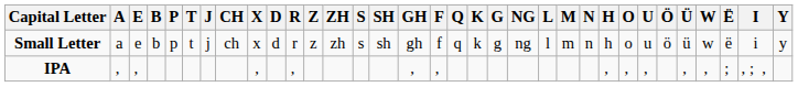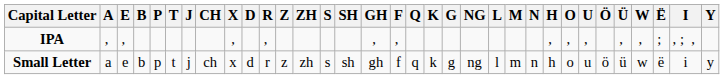 <table class="wikitable" style="text-align: center;">
 <tr>
 <th>Capital Letter</th>
 <th>A</th>
 <th>E</th>
 <th>B</th>
 <th>P</th>
 <th>T</th>
 <th>J</th>
 <th>CH</th>
 <th>X</th>
 <th>D</th>
 <th>R</th>
 <th>Z</th>
 <th>ZH</th>
 <th>S</th>
 <th>SH</th>
 <th>GH</th>
 <th>F</th>
 <th>Q</th>
 <th>K</th>
 <th>G</th>
 <th>NG</th>
 <th>L</th>
 <th>M</th>
 <th>N</th>
 <th>H</th>
 <th>O</th>
 <th>U</th>
 <th>Ö</th>
 <th>Ü</th>
 <th>W</th>
 <th>Ë</th>
 <th>I</th>
 <th>Y</th>
 </tr>
 <tr>
+<td><strong>IPA</strong></td>
+<td>, </td>
+<td>, </td>
+<td></td>
+<td></td>
+<td></td>
+<td></td>
+<td></td>
+<td>, </td>
+<td></td>
+<td>, </td>
+<td></td>
+<td></td>
+<td></td>
+<td></td>
+<td>, </td>
+<td>, </td>
+<td></td>
+<td></td>
+<td></td>
+<td></td>
+<td></td>
+<td></td>
+<td></td>
+<td>, </td>
+<td>, </td>
+<td>, </td>
+<td></td>
+<td>, </td>
+<td>, </td>
+<td>;  </td>
+<td>, ;  , </td>
+<td></td>
+</tr>
+<tr>
 <td><strong>Small Letter</strong></td>
 <td>a</td>
 <td>e</td>
 <td>b</td>
 <td>p</td>
 <td>t</td>
 <td>j</td>
 <td>ch</td>
 <td>x</td>
 <td>d</td>
 <td>r</td>
 <td>z</td>
 <td>zh</td>
 <td>s</td>
 <td>sh</td>
 <td>gh</td>
 <td>f</td>
 <td>q</td>
 <td>k</td>
 <td>g</td>
 <td>ng</td>
 <td>l</td>
 <td>m</td>
 <td>n</td>
 <td>h</td>
 <td>o</td>
 <td>u</td>
 <td>ö</td>
 <td>ü</td>
 <td>w</td>
 <td>ë</td>
 <td>i</td>
 <td>y</td>
 </tr>
-<tr>
-<td><strong>IPA</strong></td>
-<td>, </td>
-<td>, </td>
-<td></td>
-<td></td>
-<td></td>
-<td></td>
-<td></td>
-<td>, </td>
-<td></td>
-<td>, </td>
-<td></td>
-<td></td>
-<td></td>
-<td></td>
-<td>, </td>
-<td>, </td>
-<td></td>
-<td></td>
-<td></td>
-<td></td>
-<td></td>
-<td></td>
-<td></td>
-<td>, </td>
-<td>, </td>
-<td>, </td>
-<td></td>
-<td>, </td>
-<td>, </td>
-<td>;  </td>
-<td>, ;  , </td>
-<td></td>
-</tr>
 </table>
